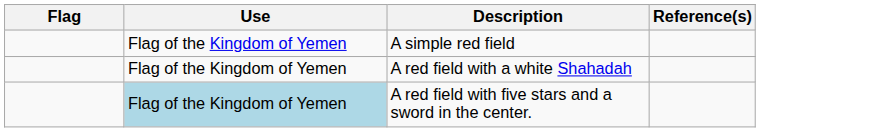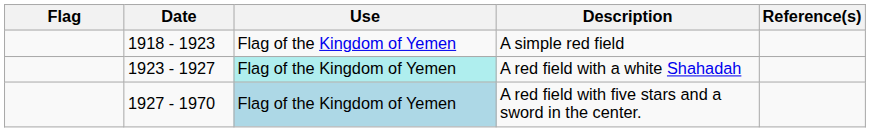 <table class="wikitable">
 <tr>
 <th style="width:110px;">Flag</th>
+<th style="width:100px;">Date</th>
 <th style="width:250px;">Use</th>
 <th style="width:250px;">Description</th>
 <th>Reference(s)</th>
 </tr>
 <tr>
 <td></td>
+<td>1918 - 1923</td>
 <td>Flag of the <a href='#'>Kingdom of Yemen</a></td>
 <td>A simple red field</td>
 <td></td>
 </tr>
 <tr>
 <td></td>
-<td>Flag of the Kingdom of Yemen</td>
+<td>1923 - 1927</td>
+<td style="background: paleturquoise;">Flag of the Kingdom of Yemen</td>
 <td>A red field with a white <a href='#'>Shahadah</a></td>
 <td></td>
 </tr>
 <tr>
 <td></td>
+<td>1927 - 1970</td>
 <td style="background: lightblue;">Flag of the Kingdom of Yemen</td>
 <td>A red field with five stars and a sword in the center.</td>
 <td></td>
 </tr>
 </table>
